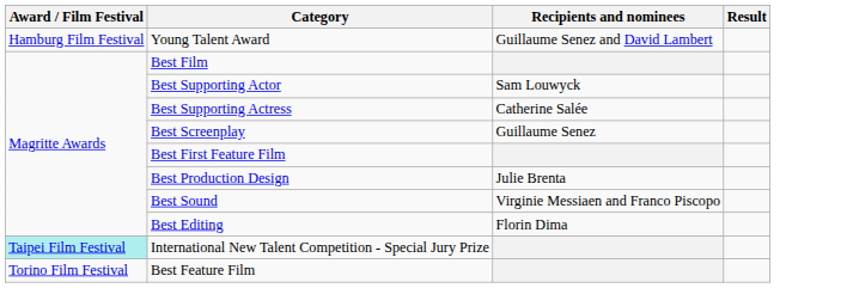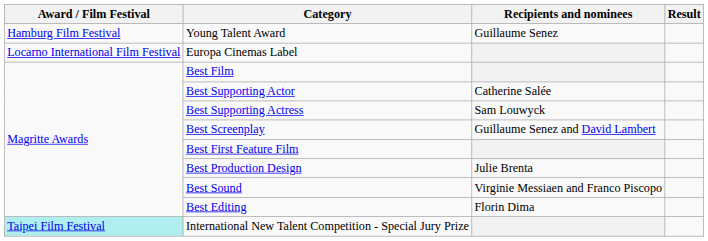 <table class="wikitable plainrowheaders sortable">
 <tr style="background:#ccc; text-align:center;">
 <th scope="col">Award / Film Festival</th>
 <th scope="col">Category</th>
 <th scope="col">Recipients and nominees</th>
 <th scope="col">Result</th>
 </tr>
 <tr>
 <td><a href='#'>Hamburg Film Festival</a></td>
 <td>Young Talent Award</td>
-<td>Guillaume Senez and <a href='#'>David Lambert</a></td>
+<td>Guillaume Senez</td>
+<td></td>
+</tr>
+<tr>
+<td><a href='#'>Locarno International Film Festival</a></td>
+<td>Europa Cinemas Label</td>
+<th></th>
 <td></td>
 </tr>
 <tr>
 <td rowspan=8><a href='#'>Magritte Awards</a></td>
 <td><a href='#'>Best Film</a></td>
 <th></th>
 <td></td>
 </tr>
 <tr>
 <td><a href='#'>Best Supporting Actor</a></td>
+<td>Catherine Salée</td>
+<td></td>
+</tr>
+<tr>
+<td><a href='#'>Best Supporting Actress</a></td>
 <td>Sam Louwyck</td>
 <td></td>
 </tr>
 <tr>
-<td><a href='#'>Best Supporting Actress</a></td>
-<td>Catherine Salée</td>
-<td></td>
-</tr>
-<tr>
 <td><a href='#'>Best Screenplay</a></td>
-<td>Guillaume Senez</td>
+<td>Guillaume Senez and <a href='#'>David Lambert</a></td>
 <td></td>
 </tr>
 <tr>
 <td><a href='#'>Best First Feature Film</a></td>
 <th></th>
 <td></td>
 </tr>
 <tr>
 <td><a href='#'>Best Production Design</a></td>
 <td>Julie Brenta</td>
 <td></td>
 </tr>
 <tr>
 <td><a href='#'>Best Sound</a></td>
 <td>Virginie Messiaen and Franco Piscopo</td>
 <td></td>
 </tr>
 <tr>
 <td><a href='#'>Best Editing</a></td>
 <td>Florin Dima</td>
 <td></td>
 </tr>
 <tr>
 <td style="background: paleturquoise;"><a href='#'>Taipei Film Festival</a></td>
 <td>International New Talent Competition - Special Jury Prize</td>
 <th></th>
 <td></td>
 </tr>
-<tr>
-<td><a href='#'>Torino Film Festival</a></td>
-<td>Best Feature Film</td>
-<th></th>
-<td></td>
-</tr>
 </table>
